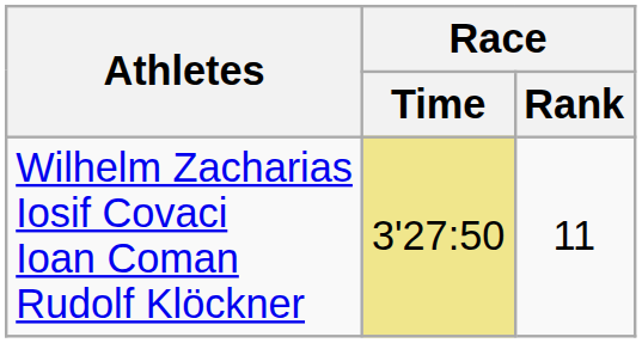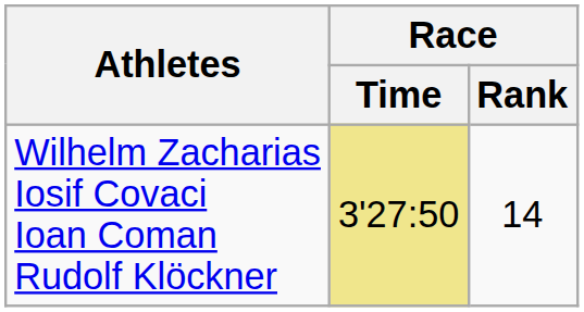 <table class="wikitable" border="1" style="font-size:90%">
 <tr>
 <th rowspan=2>Athletes</th>
 <th colspan=2>Race</th>
 </tr>
 <tr>
 <th>Time</th>
 <th>Rank</th>
 </tr>
 <tr>
 <td><a href='#'>Wilhelm Zacharias</a><br><a href='#'>Iosif Covaci</a><br><a href='#'>Ioan Coman</a><br><a href='#'>Rudolf Klöckner</a></td>
 <td align=center style="background: khaki;">3'27:50</td>
-<td align=center>11</td>
+<td align=center>14</td>
 </tr>
 </table>
